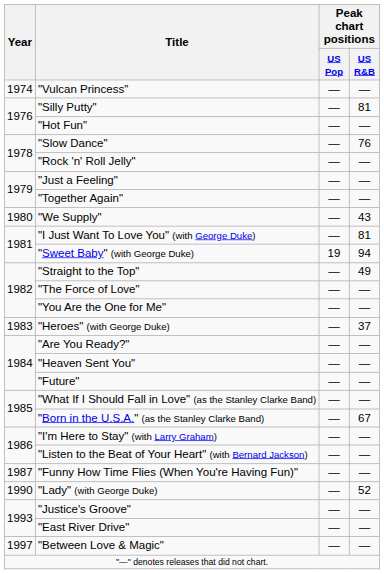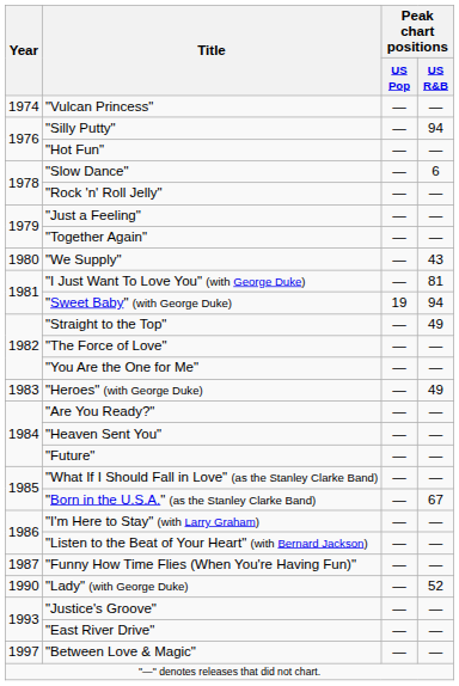 <table class="wikitable">
 <tr>
 <th scope="col" rowspan="2">Year</th>
 <th scope="col" rowspan="2">Title</th>
 <th scope="col" colspan="3">Peak chart positions</th>
 </tr>
 <tr>
 <th style="width:35px;"><small><a href='#'>US Pop</a></small><br></th>
 <th style="width:35px;"><small><a href='#'>US R&B</a></small><br></th>
 </tr>
 <tr>
 <td>1974</td>
 <td>"Vulcan Princess"</td>
 <td align=center>―</td>
 <td align=center>―</td>
 </tr>
 <tr>
 <td rowspan="2">1976</td>
 <td>"Silly Putty"</td>
 <td align=center>―</td>
-<td align=center>81</td>
+<td align=center>94</td>
 </tr>
 <tr>
 <td>"Hot Fun"</td>
 <td align=center>―</td>
 <td align=center>―</td>
 </tr>
 <tr>
 <td rowspan="2">1978</td>
 <td>"Slow Dance"</td>
 <td align=center>―</td>
-<td align=center>76</td>
+<td align=center>6</td>
 </tr>
 <tr>
 <td>"Rock 'n' Roll Jelly"</td>
 <td align=center>―</td>
 <td align=center>―</td>
 </tr>
 <tr>
 <td rowspan="2">1979</td>
 <td>"Just a Feeling"</td>
 <td align=center>―</td>
 <td align=center>―</td>
 </tr>
 <tr>
 <td>"Together Again"</td>
 <td align=center>―</td>
 <td align=center>―</td>
 </tr>
 <tr>
 <td>1980</td>
 <td>"We Supply"</td>
 <td align=center>―</td>
 <td align=center>43</td>
 </tr>
 <tr>
 <td rowspan="2">1981</td>
 <td>"I Just Want To Love You" <small>(with <a href='#'>George Duke</a>)</small></td>
 <td align=center>―</td>
 <td align=center>81</td>
 </tr>
 <tr>
 <td>"<a href='#'>Sweet Baby</a>" <small>(with George Duke)</small></td>
 <td align=center>19</td>
 <td align=center>94</td>
 </tr>
 <tr>
 <td rowspan="3">1982</td>
 <td>"Straight to the Top"</td>
 <td align=center>―</td>
 <td align=center>49</td>
 </tr>
 <tr>
 <td>"The Force of Love"</td>
 <td align=center>―</td>
 <td align=center>―</td>
 </tr>
 <tr>
 <td>"You Are the One for Me"</td>
 <td align=center>―</td>
 <td align=center>―</td>
 </tr>
 <tr>
 <td>1983</td>
 <td>"Heroes" <small>(with George Duke)</small></td>
 <td align=center>―</td>
-<td align=center>37</td>
+<td align=center>49</td>
 </tr>
 <tr>
 <td rowspan="3">1984</td>
 <td>"Are You Ready?"</td>
 <td align=center>―</td>
 <td align=center>―</td>
 </tr>
 <tr>
 <td>"Heaven Sent You"</td>
 <td align=center>―</td>
 <td align=center>―</td>
 </tr>
 <tr>
 <td>"Future"</td>
 <td align=center>―</td>
 <td align=center>―</td>
 </tr>
 <tr>
 <td rowspan="2">1985</td>
 <td>"What If I Should Fall in Love" <small>(as the Stanley Clarke Band)</small></td>
 <td align=center>―</td>
 <td align=center>―</td>
 </tr>
 <tr>
 <td>"<a href='#'>Born in the U.S.A.</a>" <small>(as the Stanley Clarke Band)</small></td>
 <td align=center>―</td>
 <td align=center>67</td>
 </tr>
 <tr>
 <td rowspan="2">1986</td>
 <td>"I'm Here to Stay" <small>(with <a href='#'>Larry Graham</a>)</small></td>
 <td align=center>―</td>
 <td align=center>―</td>
 </tr>
 <tr>
 <td>"Listen to the Beat of Your Heart" <small>(with <a href='#'>Bernard Jackson</a>)</small></td>
 <td align=center>―</td>
 <td align=center>―</td>
 </tr>
 <tr>
 <td>1987</td>
 <td>"Funny How Time Flies (When You're Having Fun)"</td>
 <td align=center>―</td>
 <td align=center>―</td>
 </tr>
 <tr>
 <td>1990</td>
 <td>"Lady" <small>(with George Duke)</small></td>
 <td align=center>―</td>
 <td align=center>52</td>
 </tr>
 <tr>
 <td rowspan="2">1993</td>
 <td>"Justice's Groove"</td>
 <td align=center>―</td>
 <td align=center>―</td>
 </tr>
 <tr>
 <td>"East River Drive"</td>
 <td align=center>―</td>
 <td align=center>―</td>
 </tr>
 <tr>
 <td>1997</td>
 <td>"Between Love & Magic"</td>
 <td align=center>―</td>
 <td align=center>―</td>
 </tr>
 <tr>
 <td colspan="7" style="text-align:center; font-size:9pt;">"—" denotes releases that did not chart.</td>
 </tr>
 </table>
